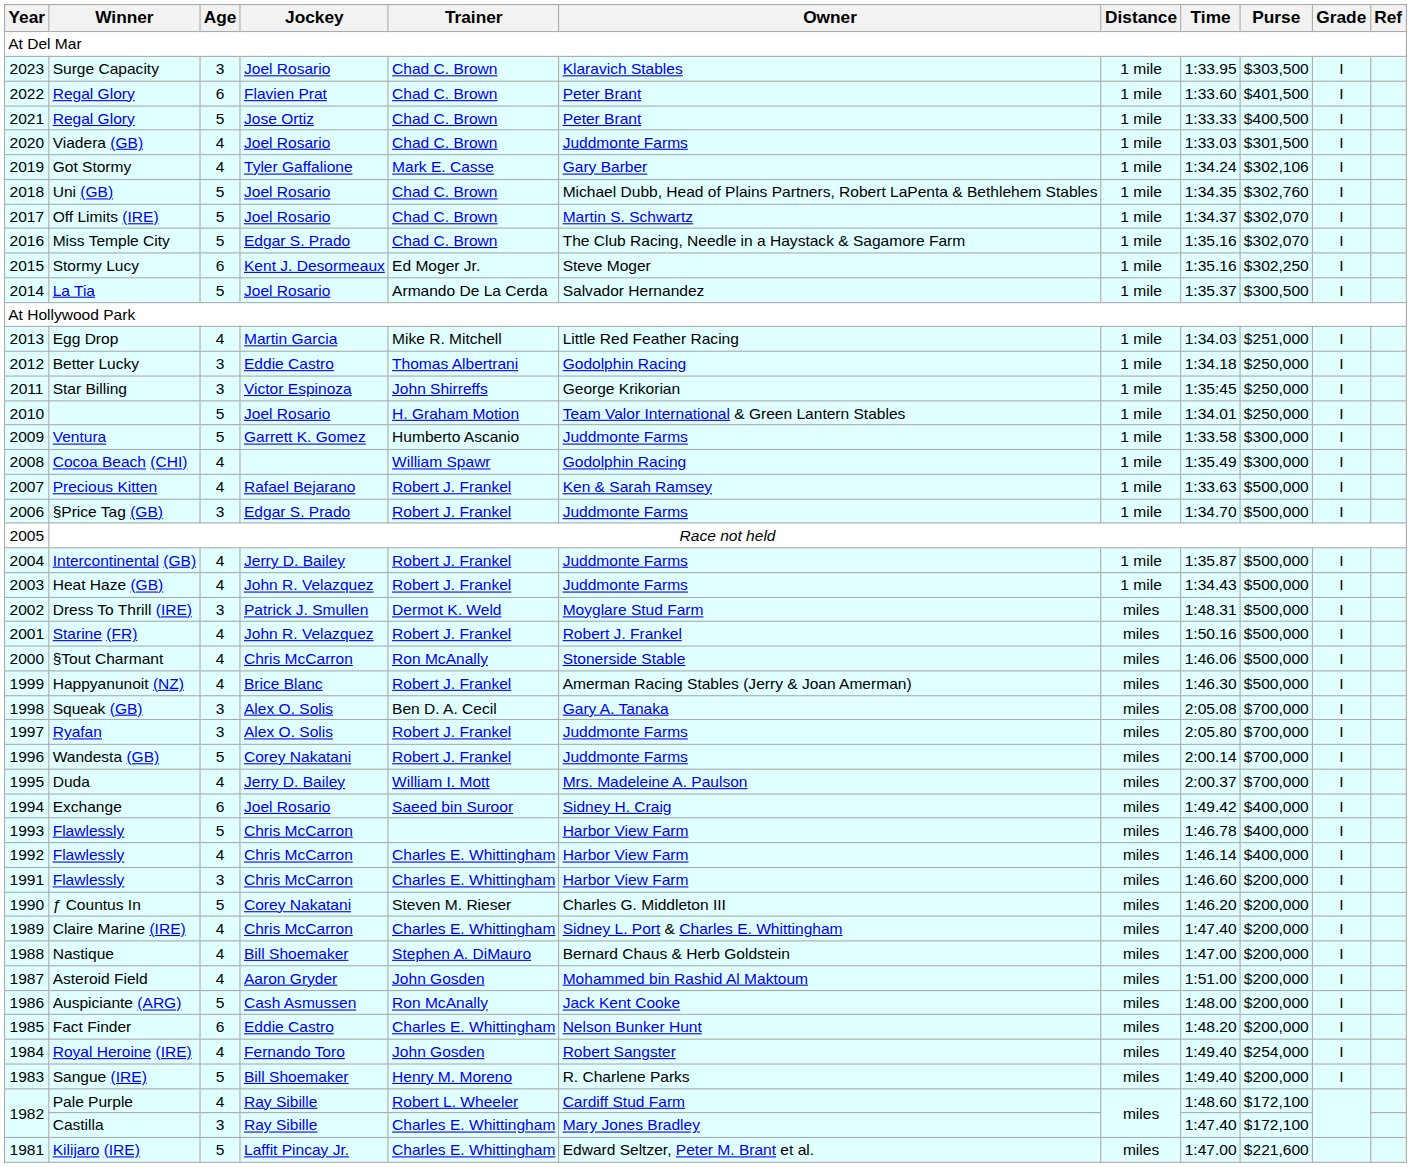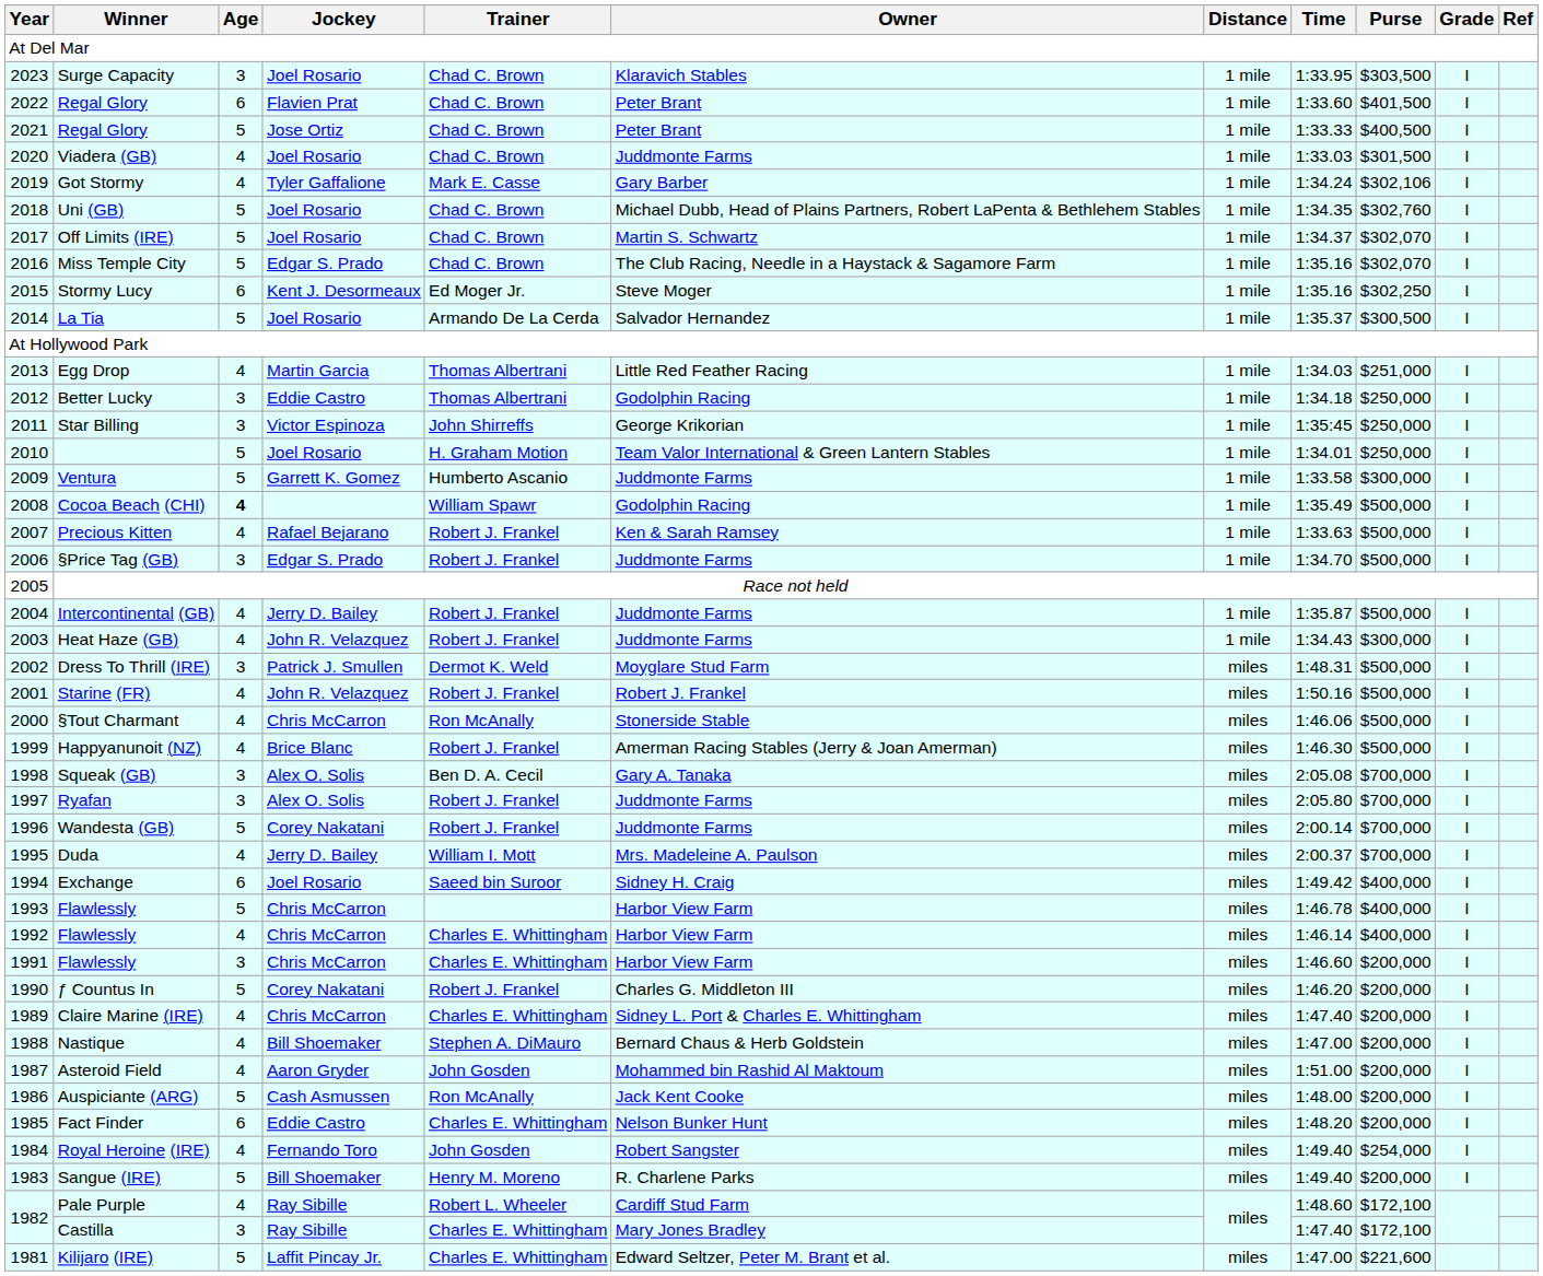 <table class="wikitable sortable">
 <tr>
 <th>Year</th>
 <th>Winner</th>
 <th>Age</th>
 <th>Jockey</th>
 <th>Trainer</th>
 <th>Owner</th>
 <th>Distance</th>
 <th>Time</th>
 <th>Purse</th>
 <th>Grade</th>
 <th>Ref</th>
 </tr>
 <tr style="font-size:90%; background-color:white">
 <td align="left" colspan=11>At Del Mar</td>
 </tr>
 <tr style="font-size:90%; background-color:lightcyan">
 <td align=center>2023</td>
 <td>Surge Capacity</td>
 <td align=center>3</td>
 <td><a href='#'>Joel Rosario</a></td>
 <td><a href='#'>Chad C. Brown</a></td>
 <td><a href='#'>Klaravich Stables</a></td>
 <td align=center>1 mile</td>
 <td align=center>1:33.95</td>
 <td align=center>$303,500</td>
 <td align=center>I</td>
 <td></td>
 </tr>
 <tr style="font-size:90%; background-color:lightcyan">
 <td align=center>2022</td>
 <td><a href='#'>Regal Glory</a></td>
 <td align=center>6</td>
 <td><a href='#'>Flavien Prat</a></td>
 <td><a href='#'>Chad C. Brown</a></td>
 <td><a href='#'>Peter Brant</a></td>
 <td align=center>1 mile</td>
 <td align=center>1:33.60</td>
 <td align=center>$401,500</td>
 <td align=center>I</td>
 <td></td>
 </tr>
 <tr style="font-size:90%; background-color:lightcyan">
 <td align=center>2021</td>
 <td><a href='#'>Regal Glory</a></td>
 <td align=center>5</td>
 <td><a href='#'>Jose Ortiz</a></td>
 <td><a href='#'>Chad C. Brown</a></td>
 <td><a href='#'>Peter Brant</a></td>
 <td align=center>1 mile</td>
 <td align=center>1:33.33</td>
 <td align=center>$400,500</td>
 <td align=center>I</td>
 <td></td>
 </tr>
 <tr style="font-size:90%; background-color:lightcyan">
 <td align=center>2020</td>
 <td>Viadera <a href='#'>(GB)</a></td>
 <td align=center>4</td>
 <td><a href='#'>Joel Rosario</a></td>
 <td><a href='#'>Chad C. Brown</a></td>
 <td><a href='#'>Juddmonte Farms</a></td>
 <td align=center>1 mile</td>
 <td align=center>1:33.03</td>
 <td align=center>$301,500</td>
 <td align=center>I</td>
 <td></td>
 </tr>
 <tr style="font-size:90%; background-color:lightcyan">
 <td align=center>2019</td>
 <td>Got Stormy</td>
 <td align=center>4</td>
 <td><a href='#'>Tyler Gaffalione</a></td>
 <td><a href='#'>Mark E. Casse</a></td>
 <td><a href='#'>Gary Barber</a></td>
 <td align=center>1 mile</td>
 <td align=center>1:34.24</td>
 <td align=center>$302,106</td>
 <td align=center>I</td>
 <td></td>
 </tr>
 <tr style="font-size:90%; background-color:lightcyan">
 <td align=center>2018</td>
 <td>Uni <a href='#'>(GB)</a></td>
 <td align=center>5</td>
 <td><a href='#'>Joel Rosario</a></td>
 <td><a href='#'>Chad C. Brown</a></td>
 <td>Michael Dubb, Head of Plains Partners, Robert LaPenta & Bethlehem Stables</td>
 <td align=center>1 mile</td>
 <td align=center>1:34.35</td>
 <td align=center>$302,760</td>
 <td align=center>I</td>
 <td></td>
 </tr>
 <tr style="font-size:90%; background-color:lightcyan">
 <td align=center>2017</td>
 <td>Off Limits <a href='#'>(IRE)</a></td>
 <td align=center>5</td>
 <td><a href='#'>Joel Rosario</a></td>
 <td><a href='#'>Chad C. Brown</a></td>
 <td><a href='#'>Martin S. Schwartz</a></td>
 <td align=center>1 mile</td>
 <td align=center>1:34.37</td>
 <td align=center>$302,070</td>
 <td align=center>I</td>
 <td></td>
 </tr>
 <tr style="font-size:90%; background-color:lightcyan">
 <td align=center>2016</td>
 <td>Miss Temple City</td>
 <td align=center>5</td>
 <td><a href='#'>Edgar S. Prado</a></td>
 <td><a href='#'>Chad C. Brown</a></td>
 <td>The Club Racing, Needle in a Haystack & Sagamore Farm</td>
 <td align=center>1 mile</td>
 <td align=center>1:35.16</td>
 <td align=center>$302,070</td>
 <td align=center>I</td>
 <td></td>
 </tr>
 <tr style="font-size:90%; background-color:lightcyan">
 <td align=center>2015</td>
 <td>Stormy Lucy</td>
 <td align=center>6</td>
 <td><a href='#'>Kent J. Desormeaux</a></td>
 <td>Ed Moger Jr.</td>
 <td>Steve Moger</td>
 <td align=center>1 mile</td>
 <td align=center>1:35.16</td>
 <td align=center>$302,250</td>
 <td align=center>I</td>
 <td></td>
 </tr>
 <tr style="font-size:90%; background-color:lightcyan">
 <td align=center>2014</td>
 <td><a href='#'>La Tia</a></td>
 <td align=center>5</td>
 <td><a href='#'>Joel Rosario</a></td>
 <td>Armando De La Cerda</td>
 <td>Salvador Hernandez</td>
 <td align=center>1 mile</td>
 <td align=center>1:35.37</td>
 <td align=center>$300,500</td>
 <td align=center>I</td>
 <td></td>
 </tr>
 <tr style="font-size:90%; background-color:white">
 <td align="left" colspan=11>At Hollywood Park</td>
 </tr>
 <tr style="font-size:90%; background-color:lightcyan">
 <td align=center>2013</td>
 <td>Egg Drop</td>
 <td align=center>4</td>
 <td><a href='#'>Martin Garcia</a></td>
-<td>Mike R. Mitchell</td>
+<td><a href='#'>Thomas Albertrani</a></td>
 <td>Little Red Feather Racing</td>
 <td align=center>1 mile</td>
 <td align=center>1:34.03</td>
 <td align=center>$251,000</td>
 <td align=center>I</td>
 <td></td>
 </tr>
 <tr style="font-size:90%; background-color:lightcyan">
 <td align=center>2012</td>
 <td>Better Lucky</td>
 <td align=center>3</td>
 <td><a href='#'>Eddie Castro</a></td>
 <td><a href='#'>Thomas Albertrani</a></td>
 <td><a href='#'>Godolphin Racing</a></td>
 <td align=center>1 mile</td>
 <td align=center>1:34.18</td>
 <td align=center>$250,000</td>
 <td align=center>I</td>
 <td></td>
 </tr>
 <tr style="font-size:90%; background-color:lightcyan">
 <td align=center>2011</td>
 <td>Star Billing</td>
 <td align=center>3</td>
 <td><a href='#'>Victor Espinoza</a></td>
 <td><a href='#'>John Shirreffs</a></td>
 <td>George Krikorian</td>
 <td align=center>1 mile</td>
 <td align=center>1:35:45</td>
 <td align=center>$250,000</td>
 <td align=center>I</td>
 <td></td>
 </tr>
 <tr style="font-size:90%; background-color:lightcyan">
 <td align=center>2010</td>
 <td></td>
 <td align=center>5</td>
 <td><a href='#'>Joel Rosario</a></td>
 <td><a href='#'>H. Graham Motion</a></td>
 <td><a href='#'>Team Valor International</a> & Green Lantern Stables</td>
 <td align=center>1 mile</td>
 <td align=center>1:34.01</td>
 <td align=center>$250,000</td>
 <td align=center>I</td>
 <td></td>
 </tr>
 <tr style="font-size:90%; background-color:lightcyan">
 <td align=center>2009</td>
 <td><a href='#'>Ventura</a></td>
 <td align=center>5</td>
 <td><a href='#'>Garrett K. Gomez</a></td>
 <td>Humberto Ascanio</td>
 <td><a href='#'>Juddmonte Farms</a></td>
 <td align=center>1 mile</td>
 <td align=center>1:33.58</td>
 <td align=center>$300,000</td>
 <td align=center>I</td>
 <td></td>
 </tr>
 <tr style="font-size:90%; background-color:lightcyan">
 <td align=center>2008</td>
 <td><a href='#'>Cocoa Beach</a> <a href='#'>(CHI)</a></td>
-<td align=center>4</td>
+<td align=center><strong>4</strong></td>
 <td></td>
 <td><a href='#'>William Spawr</a></td>
 <td><a href='#'>Godolphin Racing</a></td>
 <td align=center>1 mile</td>
 <td align=center>1:35.49</td>
-<td align=center>$300,000</td>
+<td align=center>$500,000</td>
 <td align=center>I</td>
 <td></td>
 </tr>
 <tr style="font-size:90%; background-color:lightcyan">
 <td align=center>2007</td>
 <td><a href='#'>Precious Kitten</a></td>
 <td align=center>4</td>
 <td><a href='#'>Rafael Bejarano</a></td>
 <td><a href='#'>Robert J. Frankel</a></td>
 <td><a href='#'>Ken & Sarah Ramsey</a></td>
 <td align=center>1 mile</td>
 <td align=center>1:33.63</td>
 <td align=center>$500,000</td>
 <td align=center>I</td>
 <td></td>
 </tr>
 <tr style="font-size:90%; background-color:lightcyan">
 <td align=center>2006</td>
 <td>§Price Tag <a href='#'>(GB)</a></td>
 <td align=center>3</td>
 <td><a href='#'>Edgar S. Prado</a></td>
 <td><a href='#'>Robert J. Frankel</a></td>
 <td><a href='#'>Juddmonte Farms</a></td>
 <td align=center>1 mile</td>
 <td align=center>1:34.70</td>
 <td align=center>$500,000</td>
 <td align=center>I</td>
 <td></td>
 </tr>
 <tr style="font-size:90%; background-color:white">
 <td align="center">2005</td>
 <td align="center" colspan=10><em>Race not held</em></td>
 </tr>
 <tr style="font-size:90%; background-color:lightcyan">
 <td align=center>2004</td>
 <td><a href='#'>Intercontinental</a>  <a href='#'>(GB)</a></td>
 <td align=center>4</td>
 <td><a href='#'>Jerry D. Bailey</a></td>
 <td><a href='#'>Robert J. Frankel</a></td>
 <td><a href='#'>Juddmonte Farms</a></td>
 <td align=center>1 mile</td>
 <td align=center>1:35.87</td>
 <td align=center>$500,000</td>
 <td align=center>I</td>
 <td></td>
 </tr>
 <tr style="font-size:90%; background-color:lightcyan">
 <td align=center>2003</td>
 <td>Heat Haze <a href='#'>(GB)</a></td>
 <td align=center>4</td>
 <td><a href='#'>John R. Velazquez</a></td>
 <td><a href='#'>Robert J. Frankel</a></td>
 <td><a href='#'>Juddmonte Farms</a></td>
 <td align=center>1 mile</td>
 <td align=center>1:34.43</td>
-<td align=center>$500,000</td>
+<td align=center>$300,000</td>
 <td align=center>I</td>
 <td></td>
 </tr>
 <tr style="font-size:90%; background-color:lightcyan">
 <td align=center>2002</td>
 <td>Dress To Thrill <a href='#'>(IRE)</a></td>
 <td align=center>3</td>
 <td><a href='#'>Patrick J. Smullen</a></td>
 <td><a href='#'>Dermot K. Weld</a></td>
 <td><a href='#'>Moyglare Stud Farm</a></td>
 <td align=center> miles</td>
 <td align=center>1:48.31</td>
 <td align=center>$500,000</td>
 <td align=center>I</td>
 <td></td>
 </tr>
 <tr style="font-size:90%; background-color:lightcyan">
 <td align=center>2001</td>
 <td><a href='#'>Starine</a> <a href='#'>(FR)</a></td>
 <td align=center>4</td>
 <td><a href='#'>John R. Velazquez</a></td>
 <td><a href='#'>Robert J. Frankel</a></td>
 <td><a href='#'>Robert J. Frankel</a></td>
 <td align=center> miles</td>
 <td align=center>1:50.16</td>
 <td align=center>$500,000</td>
 <td align=center>I</td>
 <td></td>
 </tr>
 <tr style="font-size:90%; background-color:lightcyan">
 <td align=center>2000</td>
 <td>§Tout Charmant</td>
 <td align=center>4</td>
 <td><a href='#'>Chris McCarron</a></td>
 <td><a href='#'>Ron McAnally</a></td>
 <td><a href='#'>Stonerside Stable</a></td>
 <td align=center> miles</td>
 <td align=center>1:46.06</td>
 <td align=center>$500,000</td>
 <td align=center>I</td>
 <td></td>
 </tr>
 <tr style="font-size:90%; background-color:lightcyan">
 <td align=center>1999</td>
 <td>Happyanunoit <a href='#'>(NZ)</a></td>
 <td align=center>4</td>
 <td><a href='#'>Brice Blanc</a></td>
 <td><a href='#'>Robert J. Frankel</a></td>
 <td>Amerman Racing Stables (Jerry & Joan Amerman)</td>
 <td align=center> miles</td>
 <td align=center>1:46.30</td>
 <td align=center>$500,000</td>
 <td align=center>I</td>
 <td></td>
 </tr>
 <tr style="font-size:90%; background-color:lightcyan">
 <td align=center>1998</td>
 <td>Squeak <a href='#'>(GB)</a></td>
 <td align=center>3</td>
 <td><a href='#'>Alex O. Solis</a></td>
 <td>Ben D. A. Cecil</td>
 <td><a href='#'>Gary A. Tanaka</a></td>
 <td align=center> miles</td>
 <td align=center>2:05.08</td>
 <td align=center>$700,000</td>
 <td align=center>I</td>
 <td></td>
 </tr>
 <tr style="font-size:90%; background-color:lightcyan">
 <td align=center>1997</td>
 <td><a href='#'>Ryafan</a></td>
 <td align=center>3</td>
 <td><a href='#'>Alex O. Solis</a></td>
 <td><a href='#'>Robert J. Frankel</a></td>
 <td><a href='#'>Juddmonte Farms</a></td>
 <td align=center> miles</td>
 <td align=center>2:05.80</td>
 <td align=center>$700,000</td>
 <td align=center>I</td>
 <td></td>
 </tr>
 <tr style="font-size:90%; background-color:lightcyan">
 <td align=center>1996</td>
 <td>Wandesta <a href='#'>(GB)</a></td>
 <td align=center>5</td>
 <td><a href='#'>Corey Nakatani</a></td>
 <td><a href='#'>Robert J. Frankel</a></td>
 <td><a href='#'>Juddmonte Farms</a></td>
 <td align=center> miles</td>
 <td align=center>2:00.14</td>
 <td align=center>$700,000</td>
 <td align=center>I</td>
 <td></td>
 </tr>
 <tr style="font-size:90%; background-color:lightcyan">
 <td align=center>1995</td>
 <td>Duda</td>
 <td align=center>4</td>
 <td><a href='#'>Jerry D. Bailey</a></td>
 <td><a href='#'>William I. Mott</a></td>
 <td><a href='#'>Mrs. Madeleine A. Paulson</a></td>
 <td align=center> miles</td>
 <td align=center>2:00.37</td>
 <td align=center>$700,000</td>
 <td align=center>I</td>
 <td></td>
 </tr>
 <tr style="font-size:90%; background-color:lightcyan">
 <td align=center>1994</td>
 <td>Exchange</td>
 <td align=center>6</td>
 <td><a href='#'>Joel Rosario</a></td>
 <td><a href='#'>Saeed bin Suroor</a></td>
 <td><a href='#'>Sidney H. Craig</a></td>
 <td align=center> miles</td>
 <td align=center>1:49.42</td>
 <td align=center>$400,000</td>
 <td align=center>I</td>
 <td></td>
 </tr>
 <tr style="font-size:90%; background-color:lightcyan">
 <td align=center>1993</td>
 <td><a href='#'>Flawlessly</a></td>
 <td align=center>5</td>
 <td><a href='#'>Chris McCarron</a></td>
 <td></td>
 <td><a href='#'>Harbor View Farm</a></td>
 <td align=center> miles</td>
 <td align=center>1:46.78</td>
 <td align=center>$400,000</td>
 <td align=center>I</td>
 <td></td>
 </tr>
 <tr style="font-size:90%; background-color:lightcyan">
 <td align=center>1992</td>
 <td><a href='#'>Flawlessly</a></td>
 <td align=center>4</td>
 <td><a href='#'>Chris McCarron</a></td>
 <td><a href='#'>Charles E. Whittingham</a></td>
 <td><a href='#'>Harbor View Farm</a></td>
 <td align=center> miles</td>
 <td align=center>1:46.14</td>
 <td align=center>$400,000</td>
 <td align=center>I</td>
 <td></td>
 </tr>
 <tr style="font-size:90%; background-color:lightcyan">
 <td align=center>1991</td>
 <td><a href='#'>Flawlessly</a></td>
 <td align=center>3</td>
 <td><a href='#'>Chris McCarron</a></td>
 <td><a href='#'>Charles E. Whittingham</a></td>
 <td><a href='#'>Harbor View Farm</a></td>
 <td align=center> miles</td>
 <td align=center>1:46.60</td>
 <td align=center>$200,000</td>
 <td align=center>I</td>
 <td></td>
 </tr>
 <tr style="font-size:90%; background-color:lightcyan">
 <td align=center>1990</td>
 <td>ƒ Countus In</td>
 <td align=center>5</td>
 <td><a href='#'>Corey Nakatani</a></td>
-<td>Steven M. Rieser</td>
+<td><a href='#'>Robert J. Frankel</a></td>
 <td>Charles G. Middleton III</td>
 <td align=center> miles</td>
 <td align=center>1:46.20</td>
 <td align=center>$200,000</td>
 <td align=center>I</td>
 <td></td>
 </tr>
 <tr style="font-size:90%; background-color:lightcyan">
 <td align=center>1989</td>
 <td>Claire Marine <a href='#'>(IRE)</a></td>
 <td align=center>4</td>
 <td><a href='#'>Chris McCarron</a></td>
 <td><a href='#'>Charles E. Whittingham</a></td>
 <td><a href='#'>Sidney L. Port</a> & <a href='#'>Charles E. Whittingham</a></td>
 <td align=center> miles</td>
 <td align=center>1:47.40</td>
 <td align=center>$200,000</td>
 <td align=center>I</td>
 <td></td>
 </tr>
 <tr style="font-size:90%; background-color:lightcyan">
 <td align=center>1988</td>
 <td>Nastique</td>
 <td align=center>4</td>
 <td><a href='#'>Bill Shoemaker</a></td>
 <td><a href='#'>Stephen A. DiMauro</a></td>
 <td>Bernard Chaus & Herb Goldstein</td>
 <td align=center> miles</td>
 <td align=center>1:47.00</td>
 <td align=center>$200,000</td>
 <td align=center>I</td>
 <td></td>
 </tr>
 <tr style="font-size:90%; background-color:lightcyan">
 <td align=center>1987</td>
 <td>Asteroid Field</td>
 <td align=center>4</td>
 <td><a href='#'>Aaron Gryder</a></td>
 <td><a href='#'>John Gosden</a></td>
 <td><a href='#'>Mohammed bin Rashid Al Maktoum</a></td>
 <td align=center> miles</td>
 <td align=center>1:51.00</td>
 <td align=center>$200,000</td>
 <td align=center>I</td>
 <td></td>
 </tr>
 <tr style="font-size:90%; background-color:lightcyan">
 <td align=center>1986</td>
 <td>Auspiciante <a href='#'>(ARG)</a></td>
 <td align=center>5</td>
 <td><a href='#'>Cash Asmussen</a></td>
 <td><a href='#'>Ron McAnally</a></td>
 <td><a href='#'>Jack Kent Cooke</a></td>
 <td align=center> miles</td>
 <td align=center>1:48.00</td>
 <td align=center>$200,000</td>
 <td align=center>I</td>
 <td></td>
 </tr>
 <tr style="font-size:90%; background-color:lightcyan">
 <td align=center>1985</td>
 <td>Fact Finder</td>
 <td align=center>6</td>
 <td><a href='#'>Eddie Castro</a></td>
 <td><a href='#'>Charles E. Whittingham</a></td>
 <td><a href='#'>Nelson Bunker Hunt</a></td>
 <td align=center> miles</td>
 <td align=center>1:48.20</td>
 <td align=center>$200,000</td>
 <td align=center>I</td>
 <td></td>
 </tr>
 <tr style="font-size:90%; background-color:lightcyan">
 <td align=center>1984</td>
 <td><a href='#'>Royal Heroine</a> <a href='#'>(IRE)</a></td>
 <td align=center>4</td>
 <td><a href='#'>Fernando Toro</a></td>
 <td><a href='#'>John Gosden</a></td>
 <td><a href='#'>Robert Sangster</a></td>
 <td align=center> miles</td>
 <td align=center>1:49.40</td>
 <td align=center>$254,000</td>
 <td align=center>I</td>
 <td></td>
 </tr>
 <tr style="font-size:90%; background-color:lightcyan">
 <td align=center>1983</td>
 <td>Sangue <a href='#'>(IRE)</a></td>
 <td align=center>5</td>
 <td><a href='#'>Bill Shoemaker</a></td>
 <td><a href='#'>Henry M. Moreno</a></td>
 <td>R. Charlene Parks</td>
 <td align=center> miles</td>
 <td align=center>1:49.40</td>
 <td align=center>$200,000</td>
 <td align=center>I</td>
 <td></td>
 </tr>
 <tr style="font-size:90%; background-color:lightcyan">
 <td align=center rowspan=2>1982</td>
 <td>Pale Purple</td>
 <td align=center>4</td>
 <td><a href='#'>Ray Sibille</a></td>
 <td><a href='#'>Robert L. Wheeler</a></td>
 <td><a href='#'>Cardiff Stud Farm</a></td>
 <td align=center rowspan=2> miles</td>
 <td align=center>1:48.60</td>
 <td align=center>$172,100</td>
 <td align=center rowspan=2></td>
 <td></td>
 </tr>
 <tr style="font-size:90%; background-color:lightcyan">
 <td>Castilla</td>
 <td align=center>3</td>
 <td><a href='#'>Ray Sibille</a></td>
 <td><a href='#'>Charles E. Whittingham</a></td>
 <td><a href='#'>Mary Jones Bradley</a></td>
 <td align=center>1:47.40</td>
 <td align=center>$172,100</td>
 <td></td>
 </tr>
 <tr style="font-size:90%; background-color:lightcyan">
 <td align=center>1981</td>
 <td><a href='#'>Kilijaro</a> <a href='#'>(IRE)</a></td>
 <td align=center>5</td>
 <td><a href='#'>Laffit Pincay Jr.</a></td>
 <td><a href='#'>Charles E. Whittingham</a></td>
 <td>Edward Seltzer, <a href='#'>Peter M. Brant</a> et al.</td>
 <td align=center> miles</td>
 <td align=center>1:47.00</td>
 <td align=center>$221,600</td>
 <td align=center></td>
 <td></td>
 </tr>
 </table>
